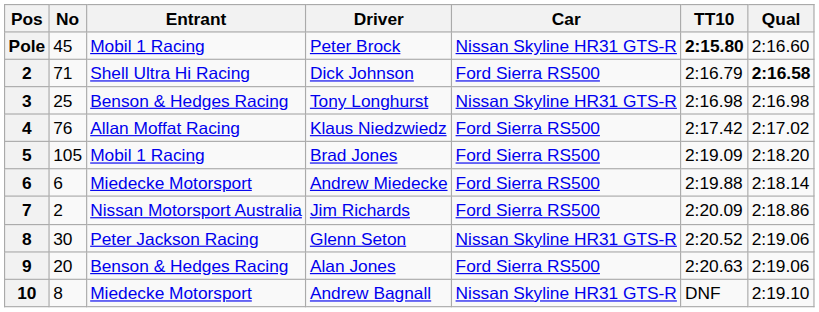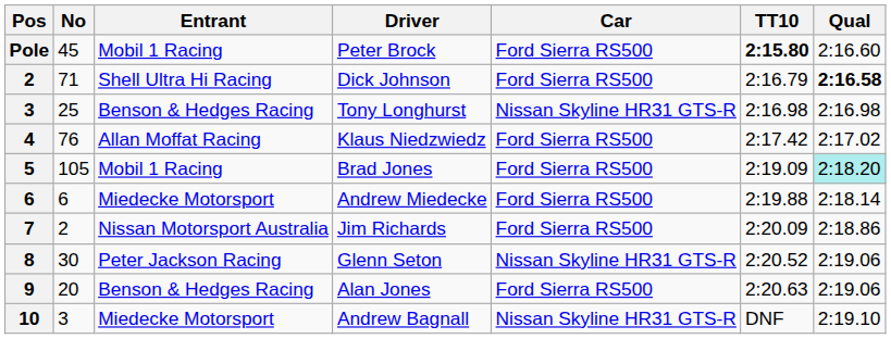 <table class="wikitable sortable" style="font-size: 95%;">
 <tr>
 <th>Pos</th>
 <th>No</th>
 <th>Entrant</th>
 <th>Driver</th>
 <th>Car</th>
 <th>TT10</th>
 <th>Qual</th>
 </tr>
 <tr>
 <th>Pole</th>
 <td>45</td>
 <td><a href='#'>Mobil 1 Racing</a></td>
 <td> <a href='#'>Peter Brock</a></td>
-<td><a href='#'>Nissan Skyline HR31 GTS-R</a></td>
+<td><a href='#'>Ford Sierra RS500</a></td>
 <td><strong>2:15.80</strong></td>
 <td>2:16.60</td>
 </tr>
 <tr>
 <th>2</th>
 <td>71</td>
 <td><a href='#'>Shell Ultra Hi Racing</a></td>
 <td> <a href='#'>Dick Johnson</a></td>
 <td><a href='#'>Ford Sierra RS500</a></td>
 <td>2:16.79</td>
 <td><strong>2:16.58</strong></td>
 </tr>
 <tr>
 <th>3</th>
 <td>25</td>
 <td><a href='#'>Benson & Hedges Racing</a></td>
 <td> <a href='#'>Tony Longhurst</a></td>
 <td><a href='#'>Nissan Skyline HR31 GTS-R</a></td>
 <td>2:16.98</td>
 <td>2:16.98</td>
 </tr>
 <tr>
 <th>4</th>
 <td>76</td>
 <td><a href='#'>Allan Moffat Racing</a></td>
 <td> <a href='#'>Klaus Niedzwiedz</a></td>
 <td><a href='#'>Ford Sierra RS500</a></td>
 <td>2:17.42</td>
 <td>2:17.02</td>
 </tr>
 <tr>
 <th>5</th>
 <td>105</td>
 <td><a href='#'>Mobil 1 Racing</a></td>
 <td> <a href='#'>Brad Jones</a></td>
 <td><a href='#'>Ford Sierra RS500</a></td>
 <td>2:19.09</td>
-<td>2:18.20</td>
+<td style="background: paleturquoise;">2:18.20</td>
 </tr>
 <tr>
 <th>6</th>
 <td>6</td>
 <td><a href='#'>Miedecke Motorsport</a></td>
 <td> <a href='#'>Andrew Miedecke</a></td>
 <td><a href='#'>Ford Sierra RS500</a></td>
 <td>2:19.88</td>
 <td>2:18.14</td>
 </tr>
 <tr>
 <th>7</th>
 <td>2</td>
 <td><a href='#'>Nissan Motorsport Australia</a></td>
 <td> <a href='#'>Jim Richards</a></td>
 <td><a href='#'>Ford Sierra RS500</a></td>
 <td>2:20.09</td>
 <td>2:18.86</td>
 </tr>
 <tr>
 <th>8</th>
 <td>30</td>
 <td><a href='#'>Peter Jackson Racing</a></td>
 <td> <a href='#'>Glenn Seton</a></td>
 <td><a href='#'>Nissan Skyline HR31 GTS-R</a></td>
 <td>2:20.52</td>
 <td>2:19.06</td>
 </tr>
 <tr>
 <th>9</th>
 <td>20</td>
 <td><a href='#'>Benson & Hedges Racing</a></td>
 <td> <a href='#'>Alan Jones</a></td>
 <td><a href='#'>Ford Sierra RS500</a></td>
 <td>2:20.63</td>
 <td>2:19.06</td>
 </tr>
 <tr>
 <th>10</th>
-<td>8</td>
+<td>3</td>
 <td><a href='#'>Miedecke Motorsport</a></td>
 <td> <a href='#'>Andrew Bagnall</a></td>
 <td><a href='#'>Nissan Skyline HR31 GTS-R</a></td>
 <td>DNF</td>
 <td>2:19.10</td>
 </tr>
 </table>
